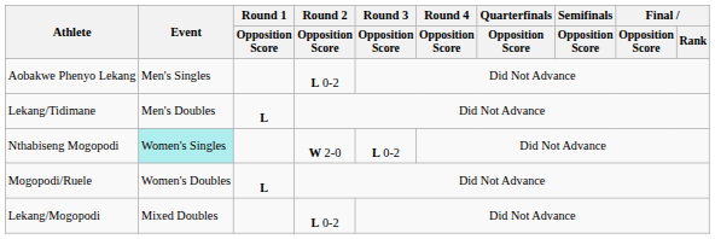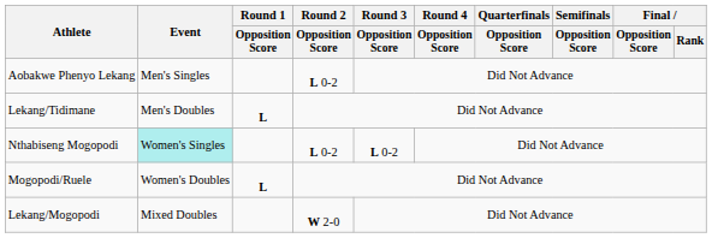 <table class=wikitable style="font-size:90%">
 <tr>
 <th rowspan="2">Athlete</th>
 <th rowspan="2">Event</th>
 <th>Round 1</th>
 <th>Round 2</th>
 <th>Round 3</th>
 <th>Round 4</th>
 <th>Quarterfinals</th>
 <th>Semifinals</th>
 <th colspan=2>Final / </th>
 </tr>
 <tr style="font-size:95%">
 <th>Opposition<br>Score</th>
 <th>Opposition<br>Score</th>
 <th>Opposition<br>Score</th>
 <th>Opposition<br>Score</th>
 <th>Opposition<br>Score</th>
 <th>Opposition<br>Score</th>
 <th>Opposition<br>Score</th>
 <th>Rank</th>
 </tr>
 <tr align=center>
 <td align=left>Aobakwe Phenyo Lekang</td>
 <td align=left>Men's Singles</td>
 <td></td>
 <td><br><strong>L</strong> 0-2</td>
 <td colspan=6>Did Not Advance</td>
 </tr>
 <tr align=center>
 <td align=left>Lekang/Tidimane</td>
 <td align=left>Men's Doubles</td>
 <td><br><strong>L</strong> </td>
 <td colspan=7>Did Not Advance</td>
 </tr>
 <tr align=center>
 <td align=left>Nthabiseng Mogopodi</td>
 <td align=left style="background: paleturquoise;">Women's Singles</td>
 <td></td>
-<td><br><strong>W</strong> 2-0</td>
+<td><br><strong>L</strong> 0-2</td>
 <td><br><strong>L</strong> 0-2</td>
 <td colspan=5>Did Not Advance</td>
 </tr>
 <tr align=center>
 <td align=left>Mogopodi/Ruele</td>
 <td align=left>Women's Doubles</td>
 <td><br><strong>L</strong> </td>
 <td colspan=7>Did Not Advance</td>
 </tr>
 <tr align=center>
 <td align=left>Lekang/Mogopodi</td>
 <td align=left>Mixed Doubles</td>
 <td></td>
-<td><br><strong>L</strong> 0-2</td>
+<td><br><strong>W</strong> 2-0</td>
 <td colspan=6>Did Not Advance</td>
 </tr>
 </table>
